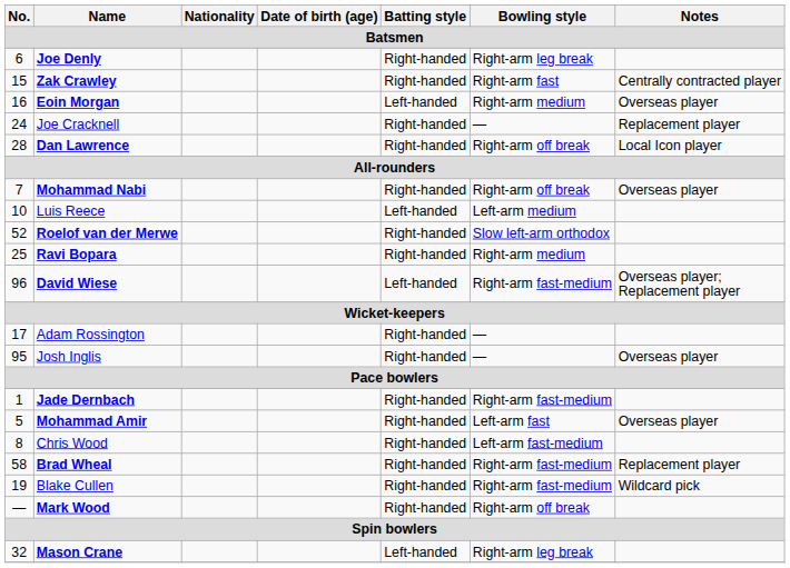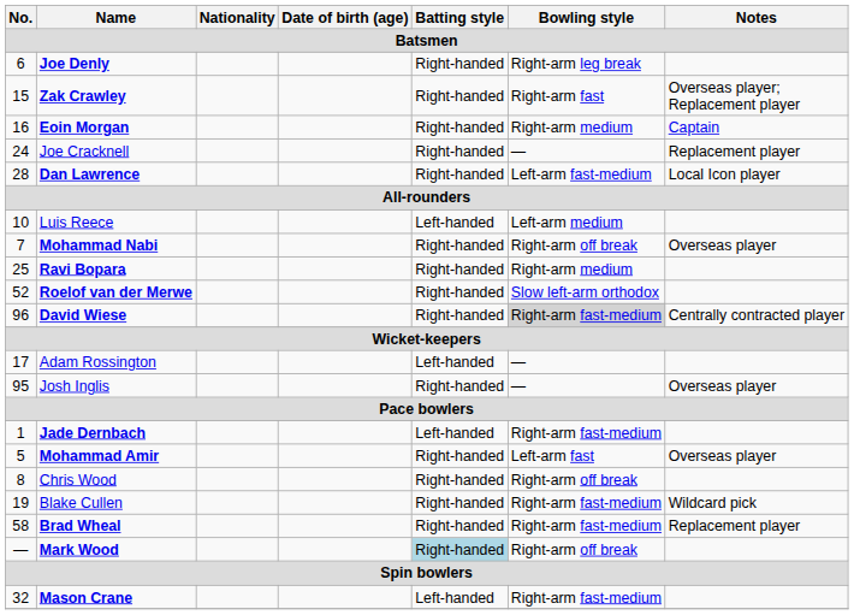 <table class="wikitable" style="font-size:95%;">
 <tr>
 <th>No.</th>
 <th>Name</th>
 <th>Nationality</th>
 <th>Date of birth (age)</th>
 <th>Batting style</th>
 <th>Bowling style</th>
 <th>Notes</th>
 </tr>
 <tr>
 <th colspan="7" style="background: #DCDCDC" align=right>Batsmen</th>
 </tr>
 <tr>
 <td style="text-align:center">6</td>
 <td><strong><a href='#'>Joe Denly</a></strong></td>
 <td></td>
 <td></td>
 <td>Right-handed</td>
 <td>Right-arm <a href='#'>leg break</a></td>
 <td></td>
 </tr>
 <tr>
 <td style="text-align:center">15</td>
 <td><strong><a href='#'>Zak Crawley</a></strong></td>
 <td></td>
 <td></td>
 <td>Right-handed</td>
 <td>Right-arm <a href='#'>fast</a></td>
-<td>Centrally contracted player</td>
+<td>Overseas player; <br> Replacement player</td>
 </tr>
 <tr>
 <td style="text-align:center">16</td>
 <td><strong><a href='#'>Eoin Morgan</a></strong></td>
 <td></td>
 <td></td>
-<td>Left-handed</td>
+<td>Right-handed</td>
 <td>Right-arm <a href='#'>medium</a></td>
-<td>Overseas player</td>
+<td><a href='#'>Captain</a></td>
 </tr>
 <tr>
 <td style="text-align:center">24</td>
 <td><a href='#'>Joe Cracknell</a></td>
 <td></td>
 <td></td>
 <td>Right-handed</td>
 <td>—</td>
 <td>Replacement player</td>
 </tr>
 <tr>
 <td style="text-align:center">28</td>
 <td><strong><a href='#'>Dan Lawrence</a></strong></td>
 <td></td>
 <td></td>
 <td>Right-handed</td>
-<td>Right-arm <a href='#'>off break</a></td>
+<td>Left-arm <a href='#'>fast-medium</a></td>
 <td>Local Icon player</td>
 </tr>
 <tr>
 <th colspan="7" style="background: #DCDCDC" align=right>All-rounders</th>
+</tr>
+<tr>
+<td style="text-align:center">10</td>
+<td><a href='#'>Luis Reece</a></td>
+<td></td>
+<td></td>
+<td>Left-handed</td>
+<td>Left-arm <a href='#'>medium</a></td>
+<td></td>
 </tr>
 <tr>
 <td style="text-align:center">7</td>
 <td><strong><a href='#'>Mohammad Nabi</a></strong></td>
 <td></td>
 <td></td>
 <td>Right-handed</td>
 <td>Right-arm <a href='#'>off break</a></td>
 <td>Overseas player</td>
 </tr>
 <tr>
-<td style="text-align:center">10</td>
-<td><a href='#'>Luis Reece</a></td>
+<td style="text-align:center">25</td>
+<td><strong><a href='#'>Ravi Bopara</a></strong></td>
 <td></td>
 <td></td>
-<td>Left-handed</td>
-<td>Left-arm <a href='#'>medium</a></td>
+<td>Right-handed</td>
+<td>Right-arm <a href='#'>medium</a></td>
 <td></td>
 </tr>
 <tr>
 <td style="text-align:center">52</td>
 <td><strong><a href='#'>Roelof van der Merwe</a></strong></td>
 <td></td>
 <td></td>
 <td>Right-handed</td>
 <td><a href='#'>Slow left-arm orthodox</a></td>
 <td></td>
 </tr>
 <tr>
-<td style="text-align:center">25</td>
-<td><strong><a href='#'>Ravi Bopara</a></strong></td>
-<td></td>
-<td></td>
-<td>Right-handed</td>
-<td>Right-arm <a href='#'>medium</a></td>
-<td></td>
-</tr>
-<tr>
 <td style="text-align:center">96</td>
 <td><strong><a href='#'>David Wiese</a></strong></td>
 <td></td>
 <td></td>
-<td>Left-handed</td>
-<td>Right-arm <a href='#'>fast-medium</a></td>
-<td>Overseas player; <br> Replacement player</td>
+<td>Right-handed</td>
+<td style="background: lightgrey;">Right-arm <a href='#'>fast-medium</a></td>
+<td>Centrally contracted player</td>
 </tr>
 <tr>
 <th colspan="7" style="background: #DCDCDC" align=right>Wicket-keepers</th>
 </tr>
 <tr>
 <td style="text-align:center">17</td>
 <td><a href='#'>Adam Rossington</a></td>
 <td></td>
 <td></td>
-<td>Right-handed</td>
+<td>Left-handed</td>
 <td>—</td>
 <td></td>
 </tr>
 <tr>
 <td style="text-align:center">95</td>
 <td><a href='#'>Josh Inglis</a></td>
 <td></td>
 <td></td>
 <td>Right-handed</td>
 <td>—</td>
 <td>Overseas player</td>
 </tr>
 <tr>
 <th colspan="7" style="background: #DCDCDC" align=right>Pace bowlers</th>
 </tr>
 <tr>
 <td style="text-align:center">1</td>
 <td><strong><a href='#'>Jade Dernbach</a></strong></td>
 <td></td>
 <td></td>
-<td>Right-handed</td>
+<td>Left-handed</td>
 <td>Right-arm <a href='#'>fast-medium</a></td>
 <td></td>
 </tr>
 <tr>
 <td style="text-align:center">5</td>
 <td><strong><a href='#'>Mohammad Amir</a></strong></td>
 <td></td>
 <td></td>
 <td>Right-handed</td>
 <td>Left-arm <a href='#'>fast</a></td>
 <td>Overseas player</td>
 </tr>
 <tr>
 <td style="text-align:center">8</td>
 <td><a href='#'>Chris Wood</a></td>
 <td></td>
 <td></td>
 <td>Right-handed</td>
-<td>Left-arm <a href='#'>fast-medium</a></td>
+<td>Right-arm <a href='#'>off break</a></td>
 <td></td>
+</tr>
+<tr>
+<td style="text-align:center">19</td>
+<td><a href='#'>Blake Cullen</a></td>
+<td></td>
+<td></td>
+<td>Right-handed</td>
+<td>Right-arm <a href='#'>fast-medium</a></td>
+<td>Wildcard pick</td>
 </tr>
 <tr>
 <td style="text-align:center">58</td>
 <td><strong><a href='#'>Brad Wheal</a></strong></td>
 <td></td>
 <td></td>
 <td>Right-handed</td>
 <td>Right-arm <a href='#'>fast-medium</a></td>
 <td>Replacement player</td>
 </tr>
 <tr>
-<td style="text-align:center">19</td>
-<td><a href='#'>Blake Cullen</a></td>
-<td></td>
-<td></td>
-<td>Right-handed</td>
-<td>Right-arm <a href='#'>fast-medium</a></td>
-<td>Wildcard pick</td>
-</tr>
-<tr>
 <td style="text-align:center">—</td>
 <td><strong><a href='#'>Mark Wood</a></strong></td>
 <td></td>
 <td></td>
-<td>Right-handed</td>
+<td style="background: lightblue;">Right-handed</td>
 <td>Right-arm <a href='#'>off break</a></td>
 <td></td>
 </tr>
 <tr>
 <th colspan="7" style="background: #DCDCDC" align=right>Spin bowlers</th>
 </tr>
 <tr>
 <td style="text-align:center">32</td>
 <td><strong><a href='#'>Mason Crane</a></strong></td>
 <td></td>
 <td></td>
 <td>Left-handed</td>
-<td>Right-arm <a href='#'>leg break</a></td>
+<td>Right-arm <a href='#'>fast-medium</a></td>
 <td></td>
 </tr>
 <tr>
 </tr>
 </table>
